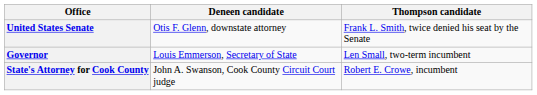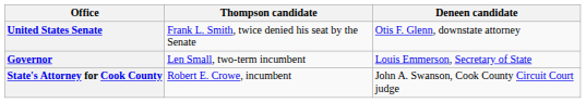 <table class="wikitable">
 <tr valign="top">
 <th scope="col">Office</th>
+<th scope="col" width="300">Thompson candidate</th>
 <th scope="col" width="300">Deneen candidate</th>
-<th scope="col" width="300">Thompson candidate</th>
 </tr>
 <tr valign="top">
 <th scope="row" style="text-align: left"><a href='#'>United States Senate</a></th>
+<td><a href='#'>Frank L. Smith</a>, twice denied his seat by the Senate</td>
 <td><a href='#'>Otis F. Glenn</a>, downstate attorney</td>
-<td><a href='#'>Frank L. Smith</a>, twice denied his seat by the Senate</td>
 </tr>
 <tr valign="top">
 <th scope="row" style="text-align: left"><a href='#'>Governor</a></th>
+<td><a href='#'>Len Small</a>, two-term incumbent</td>
 <td><a href='#'>Louis Emmerson</a>, <a href='#'>Secretary of State</a></td>
-<td><a href='#'>Len Small</a>, two-term incumbent</td>
 </tr>
 <tr valign="top">
 <th scope="row" style="text-align: left"><a href='#'>State's Attorney</a> for <a href='#'>Cook County</a></th>
+<td><a href='#'>Robert E. Crowe</a>, incumbent</td>
 <td>John A. Swanson, Cook County <a href='#'>Circuit Court</a> judge</td>
-<td><a href='#'>Robert E. Crowe</a>, incumbent</td>
 </tr>
 </table>
